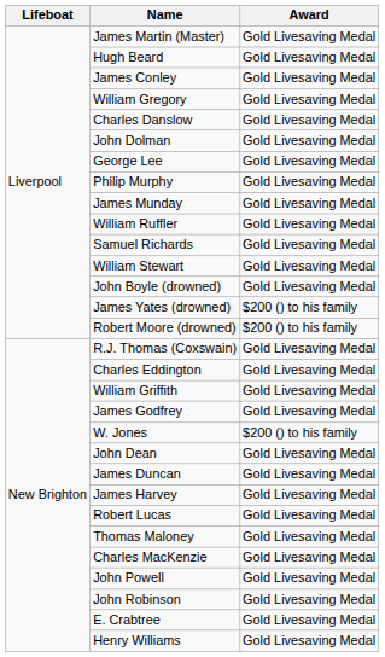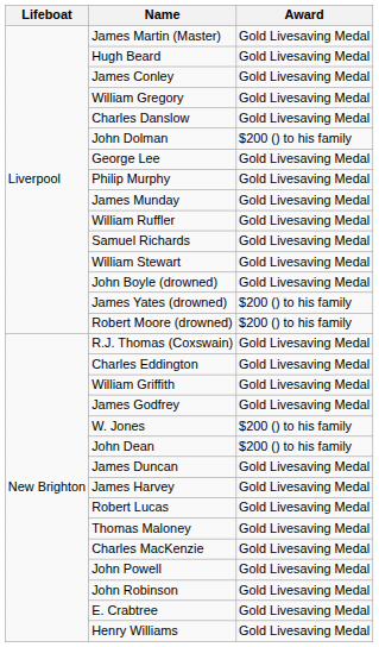 <table class="wikitable mw-collapsible">
 <tr>
 <th>Lifeboat</th>
 <th>Name</th>
 <th>Award</th>
 </tr>
 <tr>
 <td rowspan="15">Liverpool</td>
 <td>James Martin (Master)</td>
 <td>Gold Livesaving Medal</td>
 </tr>
 <tr>
 <td>Hugh Beard</td>
 <td>Gold Livesaving Medal</td>
 </tr>
 <tr>
 <td>James Conley</td>
 <td>Gold Livesaving Medal</td>
 </tr>
 <tr>
 <td>William Gregory</td>
 <td>Gold Livesaving Medal</td>
 </tr>
 <tr>
 <td>Charles Danslow</td>
 <td>Gold Livesaving Medal</td>
 </tr>
 <tr>
 <td>John Dolman</td>
-<td>Gold Livesaving Medal</td>
+<td>$200 () to his family</td>
 </tr>
 <tr>
 <td>George Lee</td>
 <td>Gold Livesaving Medal</td>
 </tr>
 <tr>
 <td>Philip Murphy</td>
 <td>Gold Livesaving Medal</td>
 </tr>
 <tr>
 <td>James Munday</td>
 <td>Gold Livesaving Medal</td>
 </tr>
 <tr>
 <td>William Ruffler</td>
 <td>Gold Livesaving Medal</td>
 </tr>
 <tr>
 <td>Samuel Richards</td>
 <td>Gold Livesaving Medal</td>
 </tr>
 <tr>
 <td>William Stewart</td>
 <td>Gold Livesaving Medal</td>
 </tr>
 <tr>
 <td>John Boyle (drowned)</td>
 <td>Gold Livesaving Medal</td>
 </tr>
 <tr>
 <td>James Yates (drowned)</td>
 <td>$200 () to his family</td>
 </tr>
 <tr>
 <td>Robert Moore (drowned)</td>
 <td>$200 () to his family</td>
 </tr>
 <tr>
 <td rowspan="15">New Brighton</td>
 <td>R.J. Thomas (Coxswain)</td>
 <td>Gold Livesaving Medal</td>
 </tr>
 <tr>
 <td>Charles Eddington</td>
 <td>Gold Livesaving Medal</td>
 </tr>
 <tr>
 <td>William Griffith</td>
 <td>Gold Livesaving Medal</td>
 </tr>
 <tr>
 <td>James Godfrey</td>
 <td>Gold Livesaving Medal</td>
 </tr>
 <tr>
 <td>W. Jones</td>
 <td>$200 () to his family</td>
 </tr>
 <tr>
 <td>John Dean</td>
-<td>Gold Livesaving Medal</td>
+<td>$200 () to his family</td>
 </tr>
 <tr>
 <td>James Duncan</td>
 <td>Gold Livesaving Medal</td>
 </tr>
 <tr>
 <td>James Harvey</td>
 <td>Gold Livesaving Medal</td>
 </tr>
 <tr>
 <td>Robert Lucas</td>
 <td>Gold Livesaving Medal</td>
 </tr>
 <tr>
 <td>Thomas Maloney</td>
 <td>Gold Livesaving Medal</td>
 </tr>
 <tr>
 <td>Charles MacKenzie</td>
 <td>Gold Livesaving Medal</td>
 </tr>
 <tr>
 <td>John Powell</td>
 <td>Gold Livesaving Medal</td>
 </tr>
 <tr>
 <td>John Robinson</td>
 <td>Gold Livesaving Medal</td>
 </tr>
 <tr>
 <td>E. Crabtree</td>
 <td>Gold Livesaving Medal</td>
 </tr>
 <tr>
 <td>Henry Williams</td>
 <td>Gold Livesaving Medal</td>
 </tr>
 </table>
